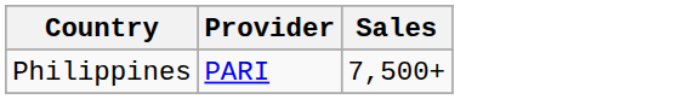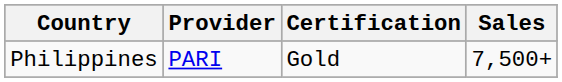 <table class="wikitable sortable">
 <tr>
 <th>Country</th>
 <th>Provider</th>
+<th>Certification</th>
 <th>Sales</th>
 </tr>
 <tr>
 <td>Philippines</td>
 <td><a href='#'>PARI</a></td>
+<td>Gold</td>
 <td>7,500+</td>
 </tr>
 </table>
